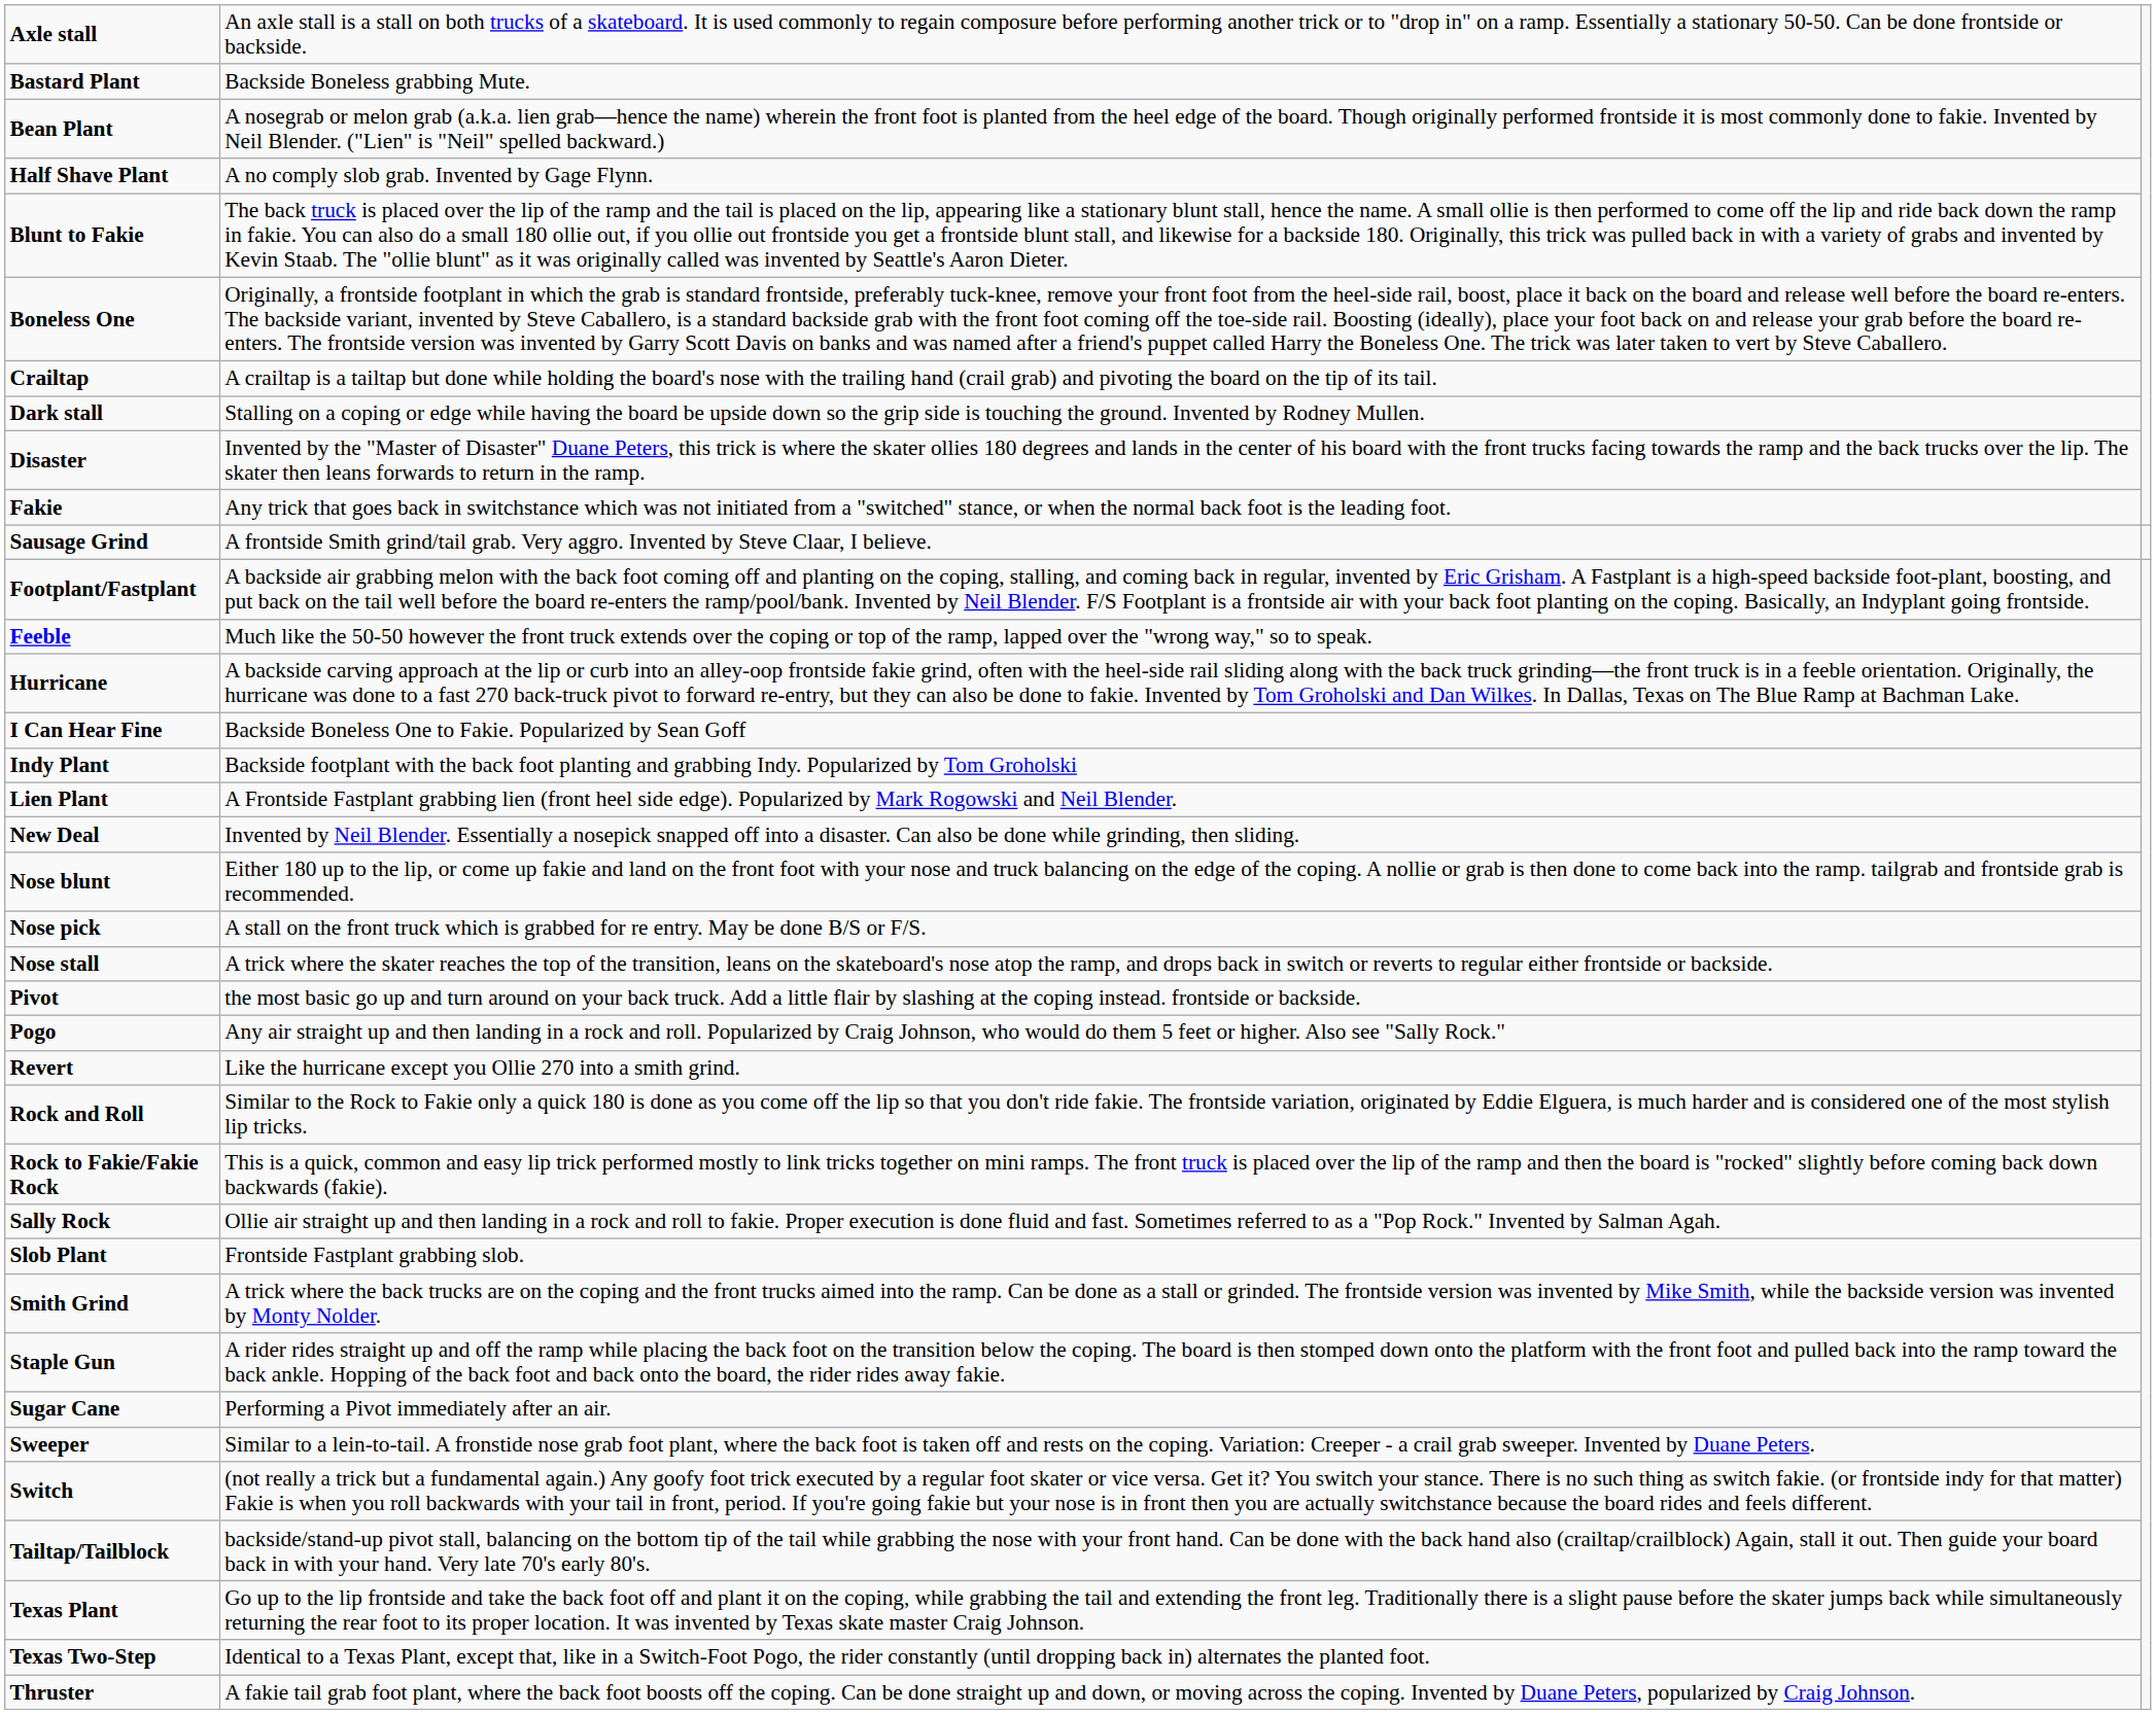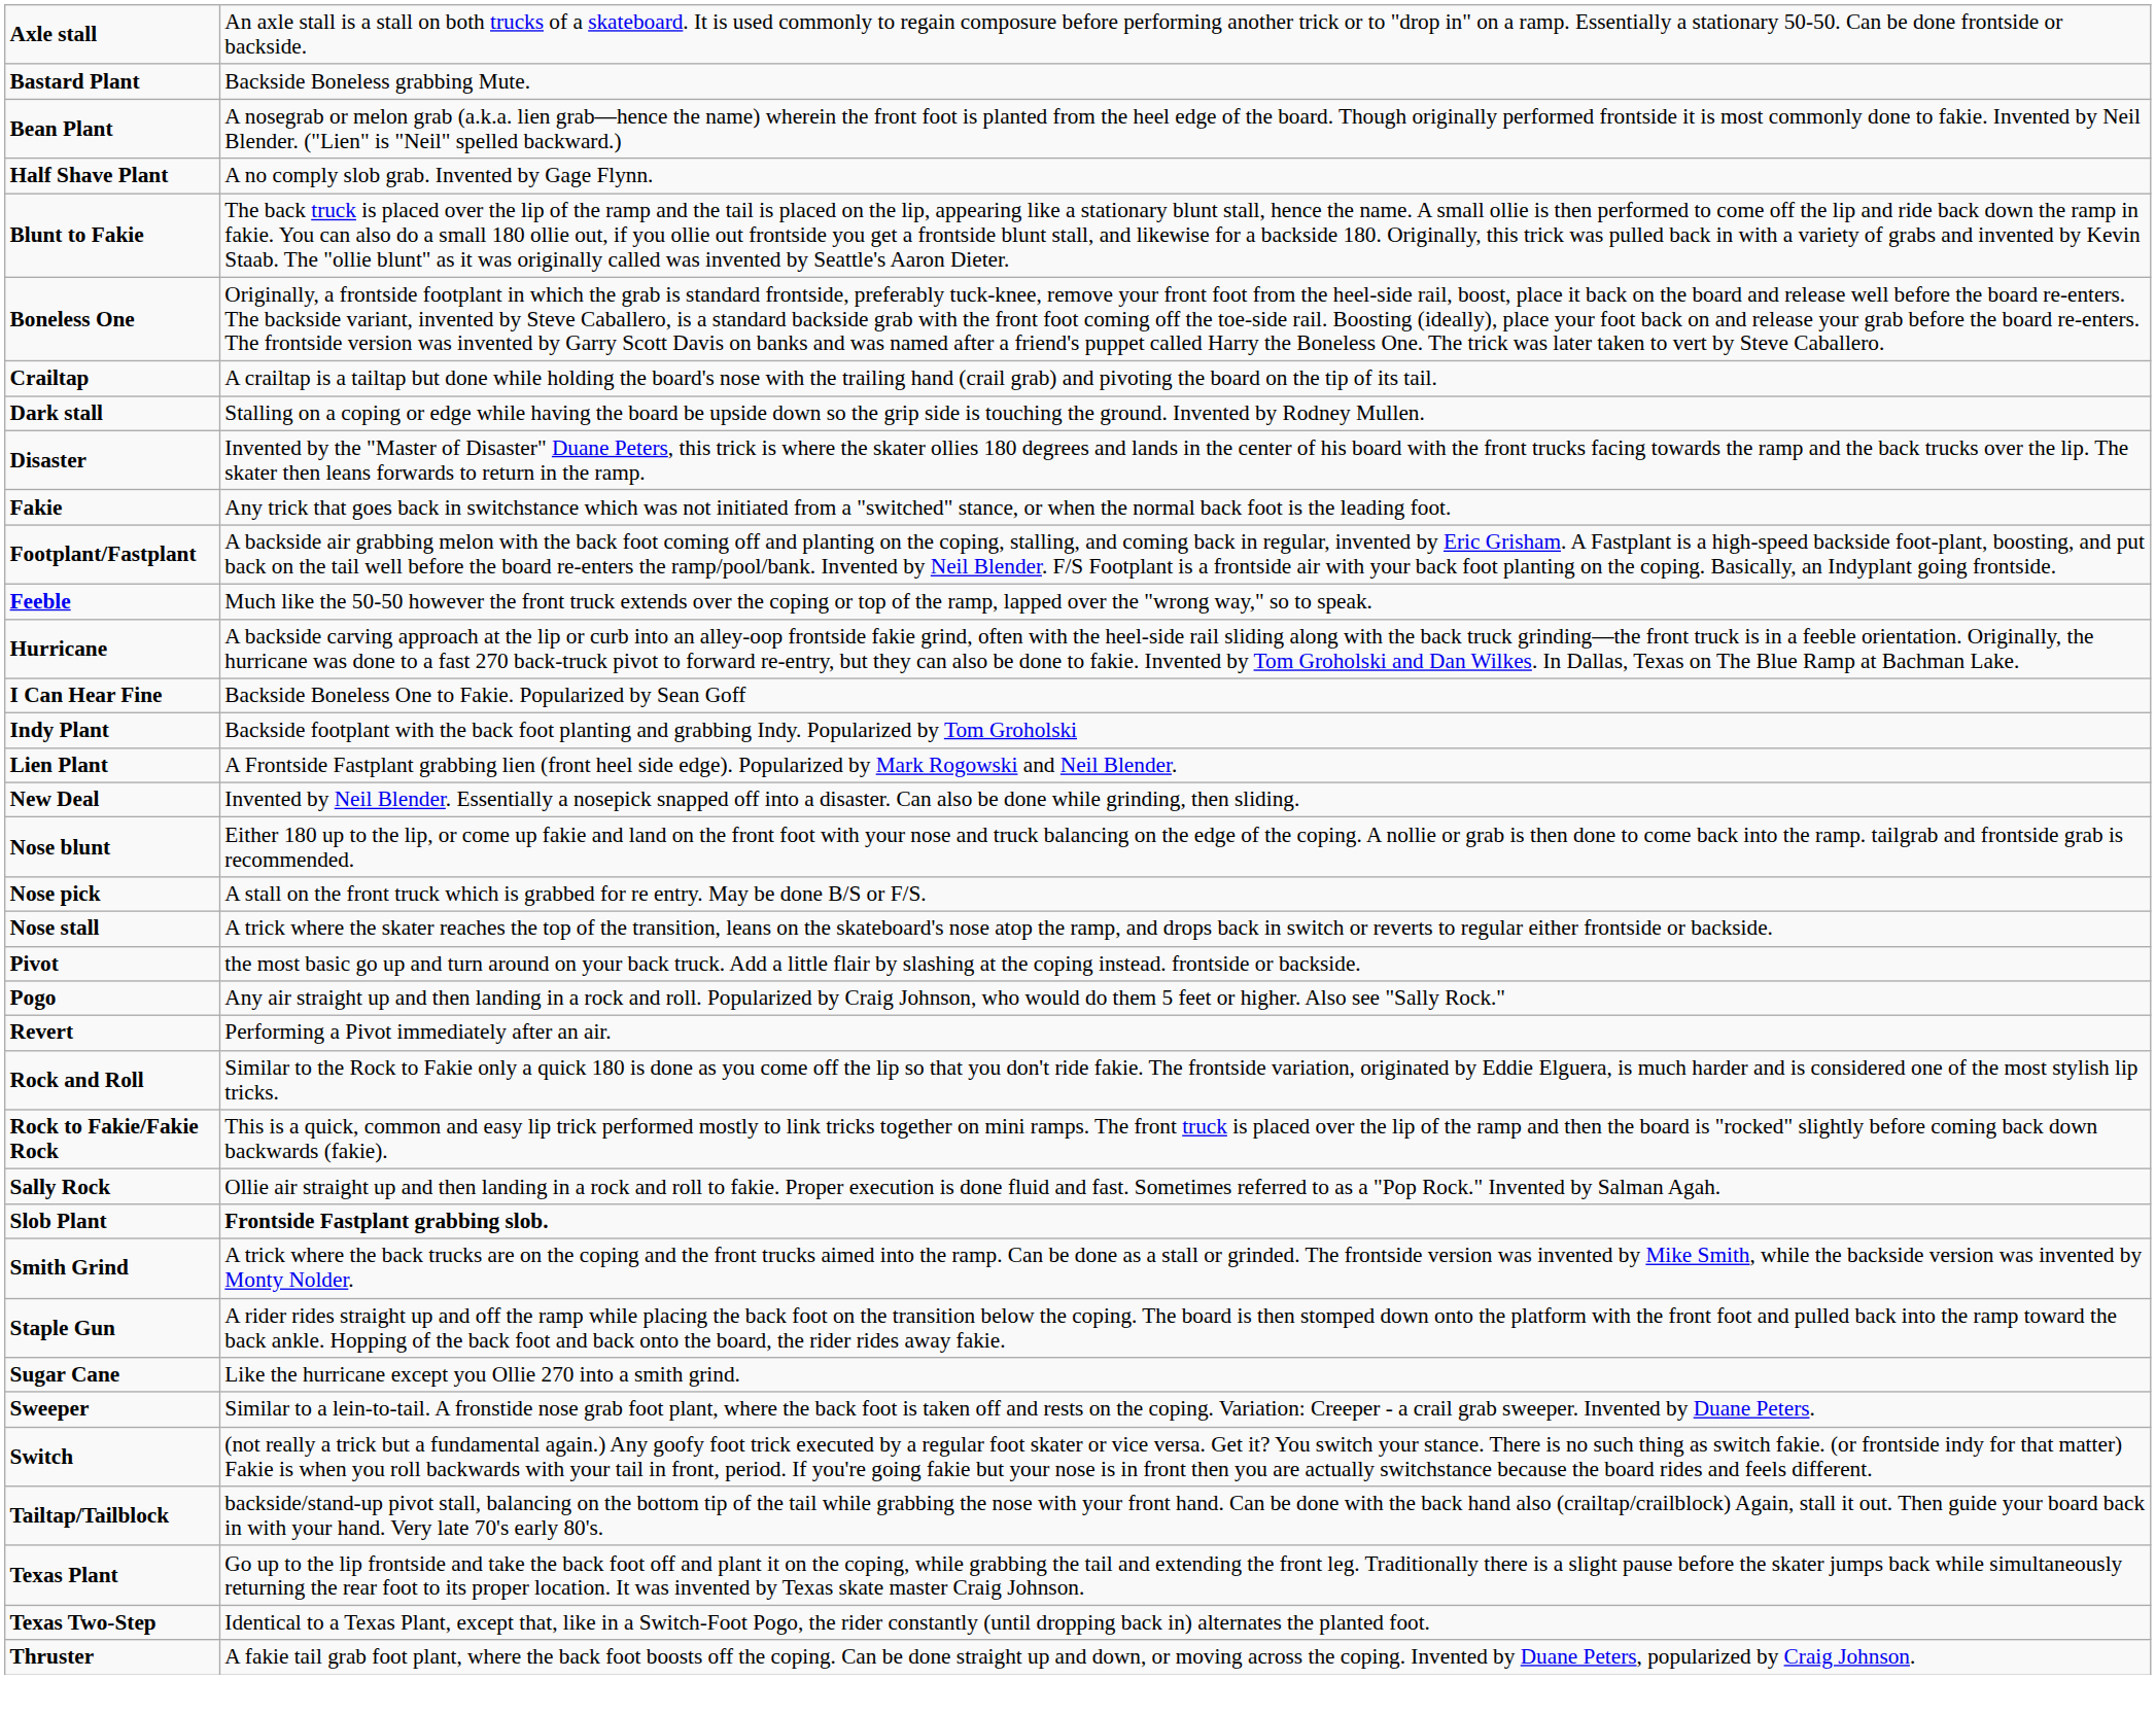 <table class="wikitable">
 <tr>
 <td><strong>Axle stall</strong></td>
 <td>An axle stall is a stall on both <a href='#'>trucks</a> of a <a href='#'>skateboard</a>. It is used commonly to regain composure before performing another trick or to "drop in" on a ramp. Essentially a stationary 50-50. Can be done frontside or backside.</td>
 </tr>
 <tr>
 <td><strong>Bastard Plant</strong></td>
 <td>Backside Boneless grabbing Mute.</td>
 </tr>
 <tr>
 <td><strong>Bean Plant</strong></td>
 <td>A nosegrab or melon grab (a.k.a. lien grab—hence the name) wherein the front foot is planted from the heel edge of the board. Though originally performed frontside it is most commonly done to fakie. Invented by Neil Blender. ("Lien" is "Neil" spelled backward.)</td>
 </tr>
 <tr>
 <td><strong>Half Shave Plant</strong></td>
 <td>A no comply slob grab. Invented by Gage Flynn.</td>
 </tr>
 <tr>
 <td><strong>Blunt to Fakie</strong></td>
 <td>The back <a href='#'>truck</a> is placed over the lip of the ramp and the tail is placed on the lip, appearing like a stationary blunt stall, hence the name. A small ollie is then performed to come off the lip and ride back down the ramp in fakie. You can also do a small 180 ollie out, if you ollie out frontside you get a frontside blunt stall, and likewise for a backside 180. Originally, this trick was pulled back in with a variety of grabs and invented by Kevin Staab. The "ollie blunt" as it was originally called was invented by Seattle's Aaron Dieter.</td>
 </tr>
 <tr>
 <td><strong>Boneless One</strong></td>
 <td>Originally, a frontside footplant in which the grab is standard frontside, preferably tuck-knee, remove your front foot from the heel-side rail, boost, place it back on the board and release well before the board re-enters. The backside variant, invented by Steve Caballero, is a standard backside grab with the front foot coming off the toe-side rail. Boosting (ideally), place your foot back on and release your grab before the board re-enters. The frontside version was invented by Garry Scott Davis on banks and was named after a friend's puppet called Harry the Boneless One. The trick was later taken to vert by Steve Caballero.</td>
 </tr>
 <tr>
 <td><strong>Crailtap</strong></td>
 <td>A crailtap is a tailtap but done while holding the board's nose with the trailing hand (crail grab) and pivoting the board on the tip of its tail.</td>
 </tr>
 <tr>
 <td><strong>Dark stall</strong></td>
 <td>Stalling on a coping or edge while having the board be upside down so the grip side is touching the ground. Invented by Rodney Mullen.</td>
 </tr>
 <tr>
 <td><strong>Disaster</strong></td>
 <td>Invented by the "Master of Disaster" <a href='#'>Duane Peters</a>, this trick is where the skater ollies 180 degrees and lands in the center of his board with the front trucks facing towards the ramp and the back trucks over the lip. The skater then leans forwards to return in the ramp.</td>
 </tr>
 <tr>
 <td><strong>Fakie</strong></td>
 <td>Any trick that goes back in switchstance which was not initiated from a "switched" stance, or when the normal back foot is the leading foot.</td>
-</tr>
-<tr>
-<td><strong>Sausage Grind</strong></td>
-<td>A frontside Smith grind/tail grab. Very aggro. Invented by Steve Claar, I believe.</td>
-<td></td>
 </tr>
 <tr>
 <td><strong>Footplant/Fastplant</strong></td>
 <td>A backside air grabbing melon with the back foot coming off and planting on the coping, stalling, and coming back in regular, invented by <a href='#'>Eric Grisham</a>. A Fastplant is a high-speed backside foot-plant, boosting, and put back on the tail well before the board re-enters the ramp/pool/bank. Invented by <a href='#'>Neil Blender</a>. F/S Footplant is a frontside air with your back foot planting on the coping. Basically, an Indyplant going frontside.</td>
 </tr>
 <tr>
 <td><strong><a href='#'>Feeble</a></strong></td>
 <td>Much like the 50-50 however the front truck extends over the coping or top of the ramp, lapped over the "wrong way," so to speak.</td>
 </tr>
 <tr>
 <td><strong>Hurricane</strong></td>
 <td>A backside carving approach at the lip or curb into an alley-oop frontside fakie grind, often with the heel-side rail sliding along with the back truck grinding—the front truck is in a feeble orientation. Originally, the hurricane was done to a fast 270 back-truck pivot to forward re-entry, but they can also be done to fakie. Invented by <a href='#'>Tom Groholski and Dan Wilkes</a>. In Dallas, Texas on The Blue Ramp at Bachman Lake.</td>
 </tr>
 <tr>
 <td><strong>I Can Hear Fine</strong></td>
 <td>Backside Boneless One to Fakie. Popularized by Sean Goff</td>
 </tr>
 <tr>
 <td><strong>Indy Plant</strong></td>
 <td>Backside footplant with the back foot planting and grabbing Indy. Popularized by <a href='#'>Tom Groholski</a></td>
 </tr>
 <tr>
 <td><strong>Lien Plant</strong></td>
 <td>A Frontside Fastplant grabbing lien (front heel side edge). Popularized by <a href='#'>Mark Rogowski</a> and <a href='#'>Neil Blender</a>.</td>
 </tr>
 <tr>
 <td><strong>New Deal</strong></td>
 <td>Invented by <a href='#'>Neil Blender</a>. Essentially a nosepick snapped off into a disaster. Can also be done while grinding, then sliding.</td>
 </tr>
 <tr>
 <td><strong>Nose blunt</strong></td>
 <td>Either 180 up to the lip, or come up fakie and land on the front foot with your nose and truck balancing on the edge of the coping. A nollie or grab is then done to come back into the ramp. tailgrab and frontside grab is recommended.</td>
 </tr>
 <tr>
 <td><strong>Nose pick</strong></td>
 <td>A stall on the front truck which is grabbed for re entry. May be done B/S or F/S.</td>
 </tr>
 <tr>
 <td><strong>Nose stall</strong></td>
 <td>A trick where the skater reaches the top of the transition, leans on the skateboard's nose atop the ramp, and drops back in switch or reverts to regular either frontside or backside.</td>
 </tr>
 <tr>
 <td><strong>Pivot</strong></td>
 <td>the most basic go up and turn around on your back truck. Add a little flair by slashing at the coping instead. frontside or backside.</td>
 </tr>
 <tr>
 <td><strong>Pogo</strong></td>
 <td>Any air straight up and then landing in a rock and roll. Popularized by Craig Johnson, who would do them 5 feet or higher. Also see "Sally Rock."</td>
 </tr>
 <tr>
 <td><strong>Revert</strong></td>
-<td>Like the hurricane except you Ollie 270 into a smith grind.</td>
+<td>Performing a Pivot immediately after an air.</td>
 </tr>
 <tr>
 <td><strong>Rock and Roll</strong></td>
 <td>Similar to the Rock to Fakie only a quick 180 is done as you come off the lip so that you don't ride fakie. The frontside variation, originated by Eddie Elguera, is much harder and is considered one of the most stylish lip tricks.</td>
 </tr>
 <tr>
 <td><strong>Rock to Fakie/Fakie Rock</strong></td>
 <td>This is a quick, common and easy lip trick performed mostly to link tricks together on mini ramps. The front <a href='#'>truck</a> is placed over the lip of the ramp and then the board is "rocked" slightly before coming back down backwards (fakie).</td>
 </tr>
 <tr>
 <td><strong>Sally Rock</strong></td>
 <td>Ollie air straight up and then landing in a rock and roll to fakie. Proper execution is done fluid and fast. Sometimes referred to as a "Pop Rock." Invented by Salman Agah.</td>
 </tr>
 <tr>
 <td><strong>Slob Plant</strong></td>
-<td>Frontside Fastplant grabbing slob.</td>
+<td><strong>Frontside Fastplant grabbing slob.</strong></td>
 </tr>
 <tr>
 <td><strong>Smith Grind</strong></td>
 <td>A trick where the back trucks are on the coping and the front trucks aimed into the ramp. Can be done as a stall or grinded. The frontside version was invented by <a href='#'>Mike Smith</a>, while the backside version was invented by <a href='#'>Monty Nolder</a>.</td>
 </tr>
 <tr>
 <td><strong>Staple Gun</strong></td>
 <td>A rider rides straight up and off the ramp while placing the back foot on the transition below the coping. The board is then stomped down onto the platform with the front foot and pulled back into the ramp toward the back ankle. Hopping of the back foot and back onto the board, the rider rides away fakie.</td>
 </tr>
 <tr>
 <td><strong>Sugar Cane</strong></td>
-<td>Performing a Pivot immediately after an air.</td>
+<td>Like the hurricane except you Ollie 270 into a smith grind.</td>
 </tr>
 <tr>
 <td><strong>Sweeper</strong></td>
 <td>Similar to a lein-to-tail. A fronstide nose grab foot plant, where the back foot is taken off and rests on the coping. Variation: Creeper - a crail grab sweeper. Invented by <a href='#'>Duane Peters</a>.</td>
 </tr>
 <tr>
 <td><strong>Switch</strong></td>
 <td>(not really a trick but a fundamental again.) Any goofy foot trick executed by a regular foot skater or vice versa. Get it? You switch your stance. There is no such thing as switch fakie. (or frontside indy for that matter) Fakie is when you roll backwards with your tail in front, period. If you're going fakie but your nose is in front then you are actually switchstance because the board rides and feels different.</td>
 </tr>
 <tr>
 <td><strong>Tailtap/Tailblock</strong></td>
 <td>backside/stand-up pivot stall, balancing on the bottom tip of the tail while grabbing the nose with your front hand. Can be done with the back hand also (crailtap/crailblock) Again, stall it out. Then guide your board back in with your hand. Very late 70's early 80's.</td>
 </tr>
 <tr>
 <td><strong>Texas Plant</strong></td>
 <td>Go up to the lip frontside and take the back foot off and plant it on the coping, while grabbing the tail and extending the front leg. Traditionally there is a slight pause before the skater jumps back while simultaneously returning the rear foot to its proper location. It was invented by Texas skate master Craig Johnson.</td>
 </tr>
 <tr>
 <td><strong>Texas Two-Step</strong></td>
 <td>Identical to a Texas Plant, except that, like in a Switch-Foot Pogo, the rider constantly (until dropping back in) alternates the planted foot.</td>
 </tr>
 <tr>
 <td><strong>Thruster</strong></td>
 <td>A fakie tail grab foot plant, where the back foot boosts off the coping. Can be done straight up and down, or moving across the coping. Invented by <a href='#'>Duane Peters</a>, popularized by <a href='#'>Craig Johnson</a>.</td>
 </tr>
 </table>
